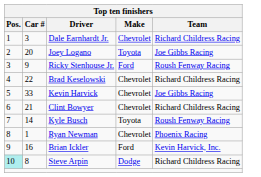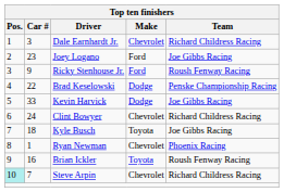 <table class="wikitable" style="font-size: 85%;">
 <tr>
 <th colspan=5 align=center>Top ten finishers</th>
 </tr>
 <tr>
 <th>Pos.</th>
 <th>Car #</th>
 <th>Driver</th>
 <th>Make</th>
 <th>Team</th>
 </tr>
 <tr>
 <td>1</td>
 <td>3</td>
 <td><a href='#'>Dale Earnhardt Jr.</a></td>
 <td><a href='#'>Chevrolet</a></td>
 <td><a href='#'>Richard Childress Racing</a></td>
 </tr>
 <tr>
 <td>2</td>
-<td>20</td>
+<td>23</td>
 <td><a href='#'>Joey Logano</a></td>
-<td><a href='#'>Toyota</a></td>
+<td>Ford</td>
 <td><a href='#'>Joe Gibbs Racing</a></td>
 </tr>
 <tr>
 <td>3</td>
 <td>9</td>
 <td><a href='#'>Ricky Stenhouse Jr.</a></td>
 <td><a href='#'>Ford</a></td>
 <td><a href='#'>Roush Fenway Racing</a></td>
 </tr>
 <tr>
 <td>4</td>
 <td>22</td>
 <td><a href='#'>Brad Keselowski</a></td>
-<td>Chevrolet</td>
-<td>Richard Childress Racing</td>
+<td><a href='#'>Dodge</a></td>
+<td><a href='#'>Penske Championship Racing</a></td>
 </tr>
 <tr>
 <td>5</td>
 <td>33</td>
 <td><a href='#'>Kevin Harvick</a></td>
-<td>Chevrolet</td>
+<td><a href='#'>Dodge</a></td>
 <td><a href='#'>Joe Gibbs Racing</a></td>
 </tr>
 <tr>
 <td>6</td>
-<td>21</td>
+<td>24</td>
 <td><a href='#'>Clint Bowyer</a></td>
 <td>Chevrolet</td>
 <td>Richard Childress Racing</td>
 </tr>
 <tr>
 <td>7</td>
-<td>14</td>
+<td>18</td>
 <td><a href='#'>Kyle Busch</a></td>
 <td>Toyota</td>
-<td><a href='#'>Roush Fenway Racing</a></td>
+<td>Joe Gibbs Racing</td>
 </tr>
 <tr>
 <td>8</td>
 <td>1</td>
 <td><a href='#'>Ryan Newman</a></td>
 <td>Chevrolet</td>
 <td><a href='#'>Phoenix Racing</a></td>
 </tr>
 <tr>
 <td>9</td>
 <td>16</td>
 <td><a href='#'>Brian Ickler</a></td>
-<td>Ford</td>
-<td><a href='#'>Kevin Harvick, Inc.</a></td>
+<td><a href='#'>Toyota</a></td>
+<td>Roush Fenway Racing</td>
 </tr>
 <tr>
 <td style="background: paleturquoise;">10</td>
-<td>8</td>
+<td>7</td>
 <td><a href='#'>Steve Arpin</a></td>
-<td><a href='#'>Dodge</a></td>
+<td>Chevrolet</td>
 <td>Richard Childress Racing</td>
 </tr>
 <tr>
 <td colspan=5 align=center></td>
 </tr>
 </table>
